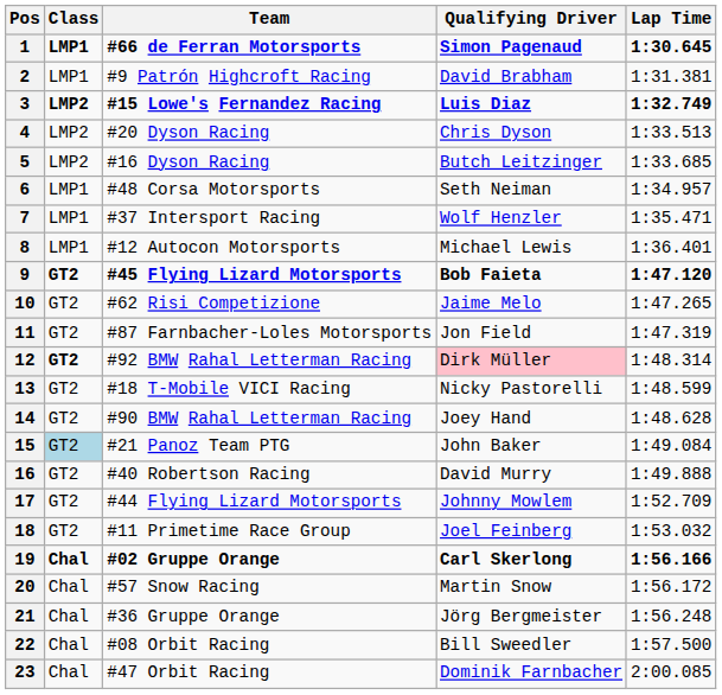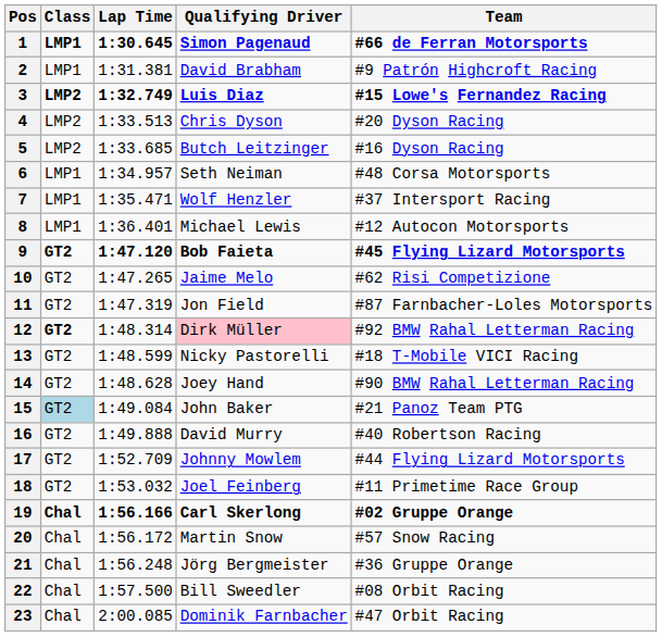 <table class="wikitable" style="font-size: 90%;">
 <tr>
 <th>Pos</th>
 <th>Class</th>
+<th>Lap Time</th>
+<th>Qualifying Driver</th>
 <th>Team</th>
-<th>Qualifying Driver</th>
-<th>Lap Time</th>
 </tr>
 <tr style="font-weight:bold">
 <th>1</th>
 <td>LMP1</td>
+<td>1:30.645</td>
+<td><a href='#'>Simon Pagenaud</a></td>
 <td>#66 <a href='#'>de Ferran Motorsports</a></td>
-<td><a href='#'>Simon Pagenaud</a></td>
-<td>1:30.645</td>
 </tr>
 <tr>
 <th>2</th>
 <td>LMP1</td>
+<td>1:31.381</td>
+<td><a href='#'>David Brabham</a></td>
 <td>#9 <a href='#'>Patrón</a> <a href='#'>Highcroft Racing</a></td>
-<td><a href='#'>David Brabham</a></td>
-<td>1:31.381</td>
 </tr>
 <tr style="font-weight:bold">
 <th>3</th>
 <td>LMP2</td>
+<td>1:32.749</td>
+<td><a href='#'>Luis Diaz</a></td>
 <td>#15 <a href='#'>Lowe's</a> <a href='#'>Fernandez Racing</a></td>
-<td><a href='#'>Luis Diaz</a></td>
-<td>1:32.749</td>
 </tr>
 <tr>
 <th>4</th>
 <td>LMP2</td>
+<td>1:33.513</td>
+<td><a href='#'>Chris Dyson</a></td>
 <td>#20 <a href='#'>Dyson Racing</a></td>
-<td><a href='#'>Chris Dyson</a></td>
-<td>1:33.513</td>
 </tr>
 <tr>
 <th>5</th>
 <td>LMP2</td>
+<td>1:33.685</td>
+<td><a href='#'>Butch Leitzinger</a></td>
 <td>#16 <a href='#'>Dyson Racing</a></td>
-<td><a href='#'>Butch Leitzinger</a></td>
-<td>1:33.685</td>
 </tr>
 <tr>
 <th>6</th>
 <td>LMP1</td>
+<td>1:34.957</td>
+<td>Seth Neiman</td>
 <td>#48 Corsa Motorsports</td>
-<td>Seth Neiman</td>
-<td>1:34.957</td>
 </tr>
 <tr>
 <th>7</th>
 <td>LMP1</td>
+<td>1:35.471</td>
+<td><a href='#'>Wolf Henzler</a></td>
 <td>#37 Intersport Racing</td>
-<td><a href='#'>Wolf Henzler</a></td>
-<td>1:35.471</td>
 </tr>
 <tr>
 <th>8</th>
 <td>LMP1</td>
+<td>1:36.401</td>
+<td>Michael Lewis</td>
 <td>#12 Autocon Motorsports</td>
-<td>Michael Lewis</td>
-<td>1:36.401</td>
 </tr>
 <tr style="font-weight:bold">
 <th>9</th>
 <td>GT2</td>
+<td>1:47.120</td>
+<td>Bob Faieta</td>
 <td>#45 <a href='#'>Flying Lizard Motorsports</a></td>
-<td>Bob Faieta</td>
-<td>1:47.120</td>
 </tr>
 <tr>
 <th>10</th>
 <td>GT2</td>
+<td>1:47.265</td>
+<td><a href='#'>Jaime Melo</a></td>
 <td>#62 <a href='#'>Risi Competizione</a></td>
-<td><a href='#'>Jaime Melo</a></td>
-<td>1:47.265</td>
 </tr>
 <tr>
 <th>11</th>
 <td>GT2</td>
+<td>1:47.319</td>
+<td>Jon Field</td>
 <td>#87 Farnbacher-Loles Motorsports</td>
-<td>Jon Field</td>
-<td>1:47.319</td>
 </tr>
 <tr>
 <th>12</th>
 <td><strong>GT2</strong></td>
+<td>1:48.314</td>
+<td style="background: pink;">Dirk Müller</td>
 <td>#92 <a href='#'>BMW</a> <a href='#'>Rahal Letterman Racing</a></td>
-<td style="background: pink;">Dirk Müller</td>
-<td>1:48.314</td>
 </tr>
 <tr>
 <th>13</th>
 <td>GT2</td>
+<td>1:48.599</td>
+<td>Nicky Pastorelli</td>
 <td>#18 <a href='#'>T-Mobile</a> VICI Racing</td>
-<td>Nicky Pastorelli</td>
-<td>1:48.599</td>
 </tr>
 <tr>
 <th>14</th>
 <td>GT2</td>
+<td>1:48.628</td>
+<td>Joey Hand</td>
 <td>#90 <a href='#'>BMW</a> <a href='#'>Rahal Letterman Racing</a></td>
-<td>Joey Hand</td>
-<td>1:48.628</td>
 </tr>
 <tr>
 <th>15</th>
 <td style="background: lightblue;">GT2</td>
+<td>1:49.084</td>
+<td>John Baker</td>
 <td>#21 <a href='#'>Panoz</a> Team PTG</td>
-<td>John Baker</td>
-<td>1:49.084</td>
 </tr>
 <tr>
 <th>16</th>
 <td>GT2</td>
+<td>1:49.888</td>
+<td>David Murry</td>
 <td>#40 Robertson Racing</td>
-<td>David Murry</td>
-<td>1:49.888</td>
 </tr>
 <tr>
 <th>17</th>
 <td>GT2</td>
+<td>1:52.709</td>
+<td><a href='#'>Johnny Mowlem</a></td>
 <td>#44 <a href='#'>Flying Lizard Motorsports</a></td>
-<td><a href='#'>Johnny Mowlem</a></td>
-<td>1:52.709</td>
 </tr>
 <tr>
 <th>18</th>
 <td>GT2</td>
+<td>1:53.032</td>
+<td><a href='#'>Joel Feinberg</a></td>
 <td>#11 Primetime Race Group</td>
-<td><a href='#'>Joel Feinberg</a></td>
-<td>1:53.032</td>
 </tr>
 <tr style="font-weight:bold">
 <th>19</th>
 <td>Chal</td>
+<td>1:56.166</td>
+<td>Carl Skerlong</td>
 <td>#02 Gruppe Orange</td>
-<td>Carl Skerlong</td>
-<td>1:56.166</td>
 </tr>
 <tr>
 <th>20</th>
 <td>Chal</td>
+<td>1:56.172</td>
+<td>Martin Snow</td>
 <td>#57 Snow Racing</td>
-<td>Martin Snow</td>
-<td>1:56.172</td>
 </tr>
 <tr>
 <th>21</th>
 <td>Chal</td>
+<td>1:56.248</td>
+<td>Jörg Bergmeister</td>
 <td>#36 Gruppe Orange</td>
-<td>Jörg Bergmeister</td>
-<td>1:56.248</td>
 </tr>
 <tr>
 <th>22</th>
 <td>Chal</td>
+<td>1:57.500</td>
+<td>Bill Sweedler</td>
 <td>#08 Orbit Racing</td>
-<td>Bill Sweedler</td>
-<td>1:57.500</td>
 </tr>
 <tr>
 <th>23</th>
 <td>Chal</td>
+<td>2:00.085</td>
+<td><a href='#'>Dominik Farnbacher</a></td>
 <td>#47 Orbit Racing</td>
-<td><a href='#'>Dominik Farnbacher</a></td>
-<td>2:00.085</td>
 </tr>
 </table>
